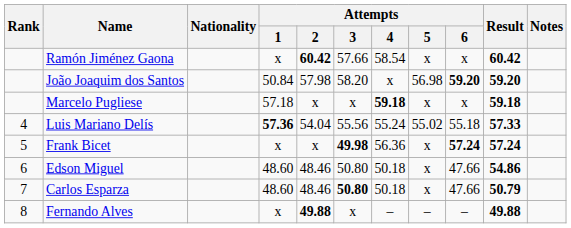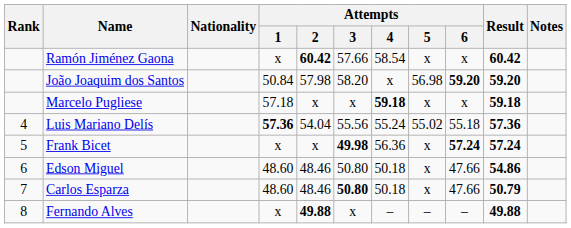 <table class="wikitable sortable" style="text-align:center">
 <tr>
 <th rowspan=2>Rank</th>
 <th rowspan=2>Name</th>
 <th rowspan=2>Nationality</th>
 <th colspan=6>Attempts</th>
 <th rowspan=2>Result</th>
 <th rowspan=2>Notes</th>
 </tr>
 <tr>
 <th>1</th>
 <th>2</th>
 <th>3</th>
 <th>4</th>
 <th>5</th>
 <th>6</th>
 </tr>
 <tr>
 <td align=center></td>
 <td align=left><a href='#'>Ramón Jiménez Gaona</a></td>
 <td align=left></td>
 <td>x</td>
 <td><strong>60.42</strong></td>
 <td>57.66</td>
 <td>58.54</td>
 <td>x</td>
 <td>x</td>
 <td><strong>60.42</strong></td>
 <td></td>
 </tr>
 <tr>
 <td align=center></td>
 <td align=left><a href='#'>João Joaquim dos Santos</a></td>
 <td align=left></td>
 <td>50.84</td>
 <td>57.98</td>
 <td>58.20</td>
 <td>x</td>
 <td>56.98</td>
 <td><strong>59.20</strong></td>
 <td><strong>59.20</strong></td>
 <td></td>
 </tr>
 <tr>
 <td align=center></td>
 <td align=left><a href='#'>Marcelo Pugliese</a></td>
 <td align=left></td>
 <td>57.18</td>
 <td>x</td>
 <td>x</td>
 <td><strong>59.18</strong></td>
 <td>x</td>
 <td>x</td>
 <td><strong>59.18</strong></td>
 <td></td>
 </tr>
 <tr>
 <td align=center>4</td>
 <td align=left><a href='#'>Luis Mariano Delís</a></td>
 <td align=left></td>
 <td><strong>57.36</strong></td>
 <td>54.04</td>
 <td>55.56</td>
 <td>55.24</td>
 <td>55.02</td>
 <td>55.18</td>
-<td><strong>57.33</strong></td>
+<td><strong>57.36</strong></td>
 <td></td>
 </tr>
 <tr>
 <td align=center>5</td>
 <td align=left><a href='#'>Frank Bicet</a></td>
 <td align=left></td>
 <td>x</td>
 <td>x</td>
 <td><strong>49.98</strong></td>
 <td>56.36</td>
 <td>x</td>
 <td><strong>57.24</strong></td>
 <td><strong>57.24</strong></td>
 <td></td>
 </tr>
 <tr>
 <td align=center>6</td>
 <td align=left><a href='#'>Edson Miguel</a></td>
 <td align=left></td>
 <td>48.60</td>
 <td>48.46</td>
 <td>50.80</td>
 <td>50.18</td>
 <td>x</td>
 <td>47.66</td>
 <td><strong>54.86</strong></td>
 <td></td>
 </tr>
 <tr>
 <td align=center>7</td>
 <td align=left><a href='#'>Carlos Esparza</a></td>
 <td align=left></td>
 <td>48.60</td>
 <td>48.46</td>
 <td><strong>50.80</strong></td>
 <td>50.18</td>
 <td>x</td>
 <td>47.66</td>
 <td><strong>50.79</strong></td>
 <td></td>
 </tr>
 <tr>
 <td align=center>8</td>
 <td align=left><a href='#'>Fernando Alves</a></td>
 <td align=left></td>
 <td>x</td>
 <td><strong>49.88</strong></td>
 <td>x</td>
 <td>–</td>
 <td>–</td>
 <td>–</td>
 <td><strong>49.88</strong></td>
 <td></td>
 </tr>
 </table>
